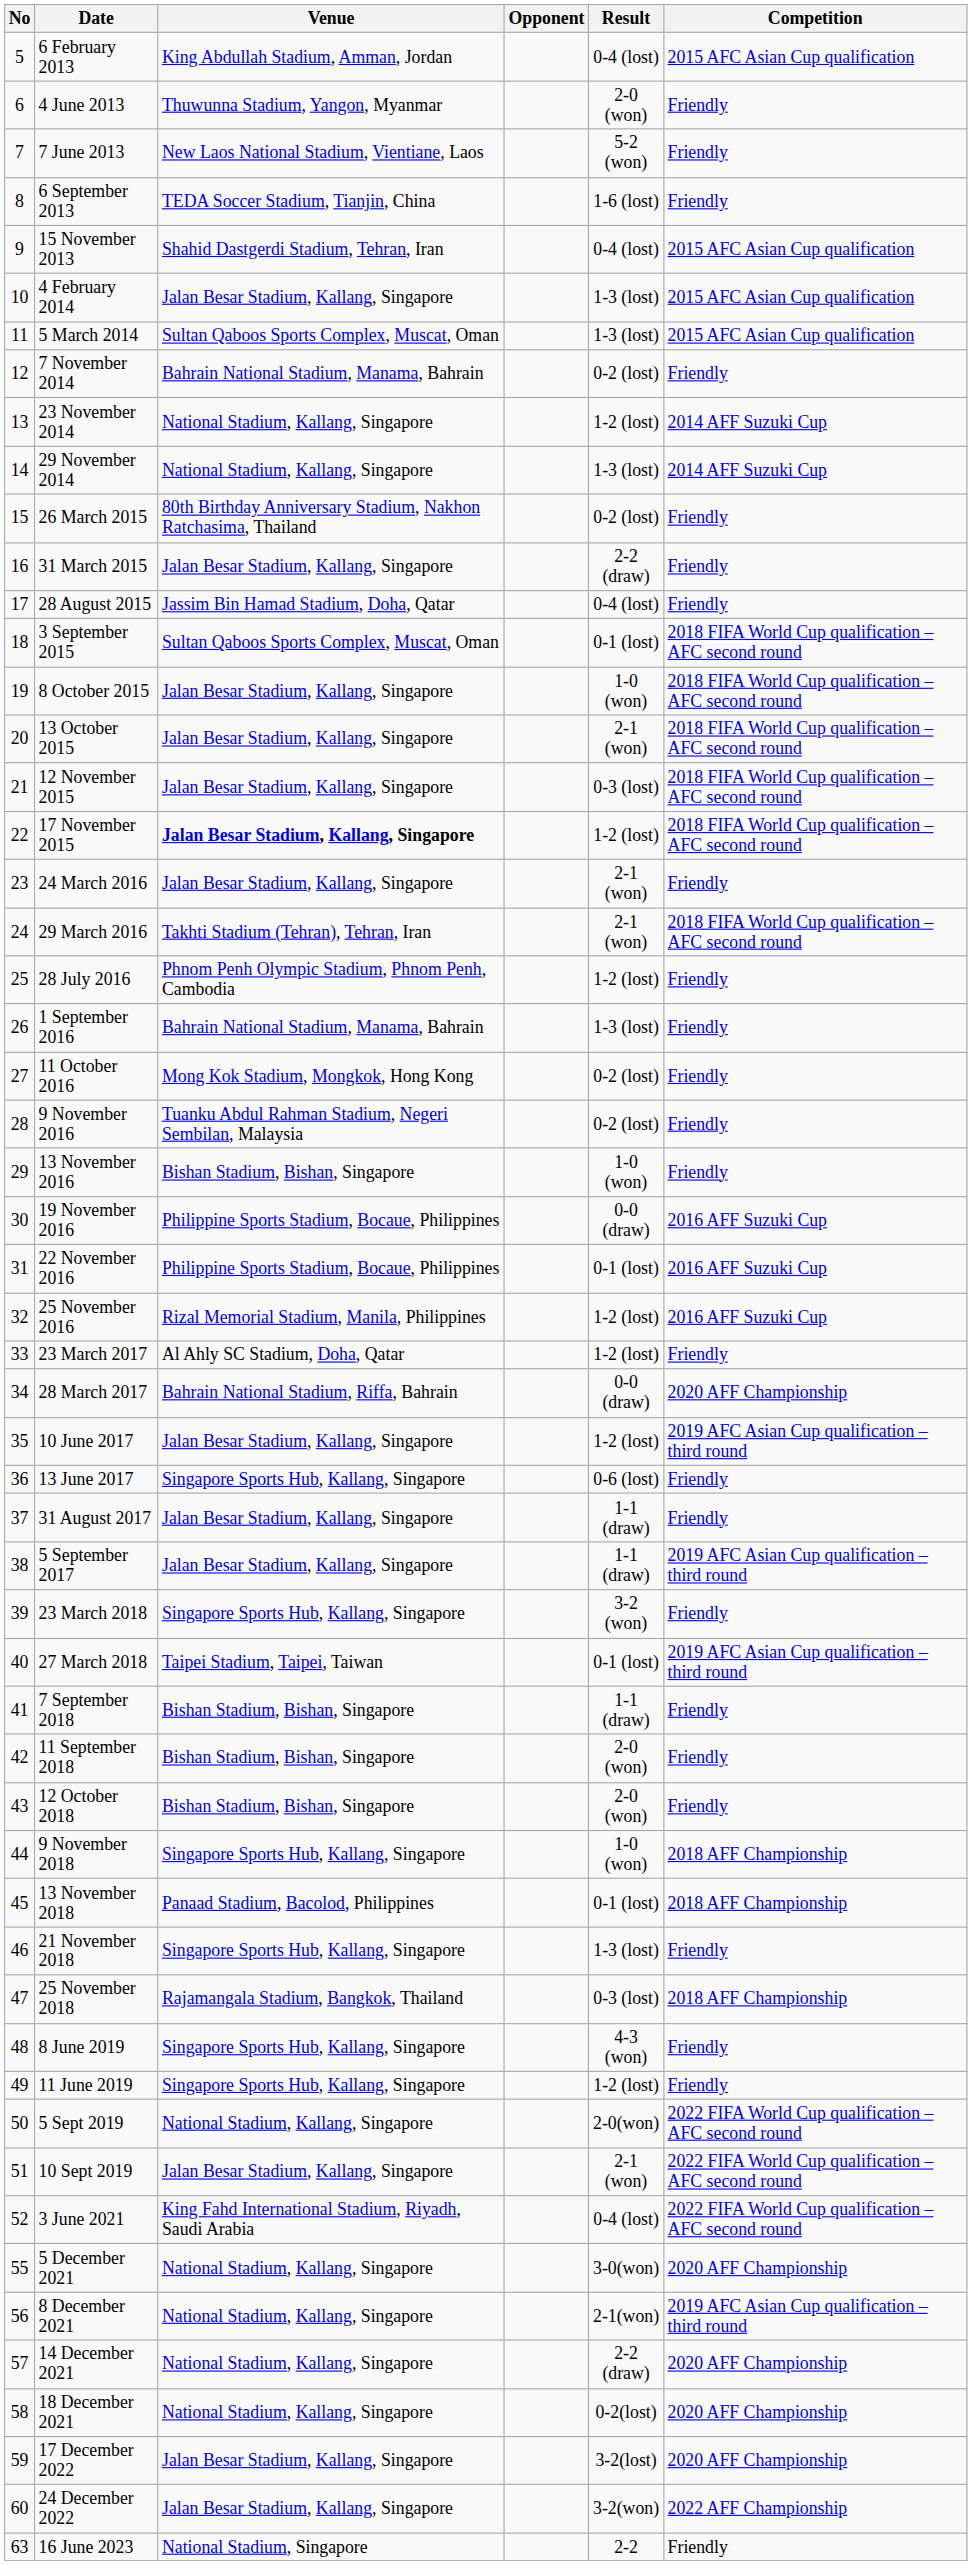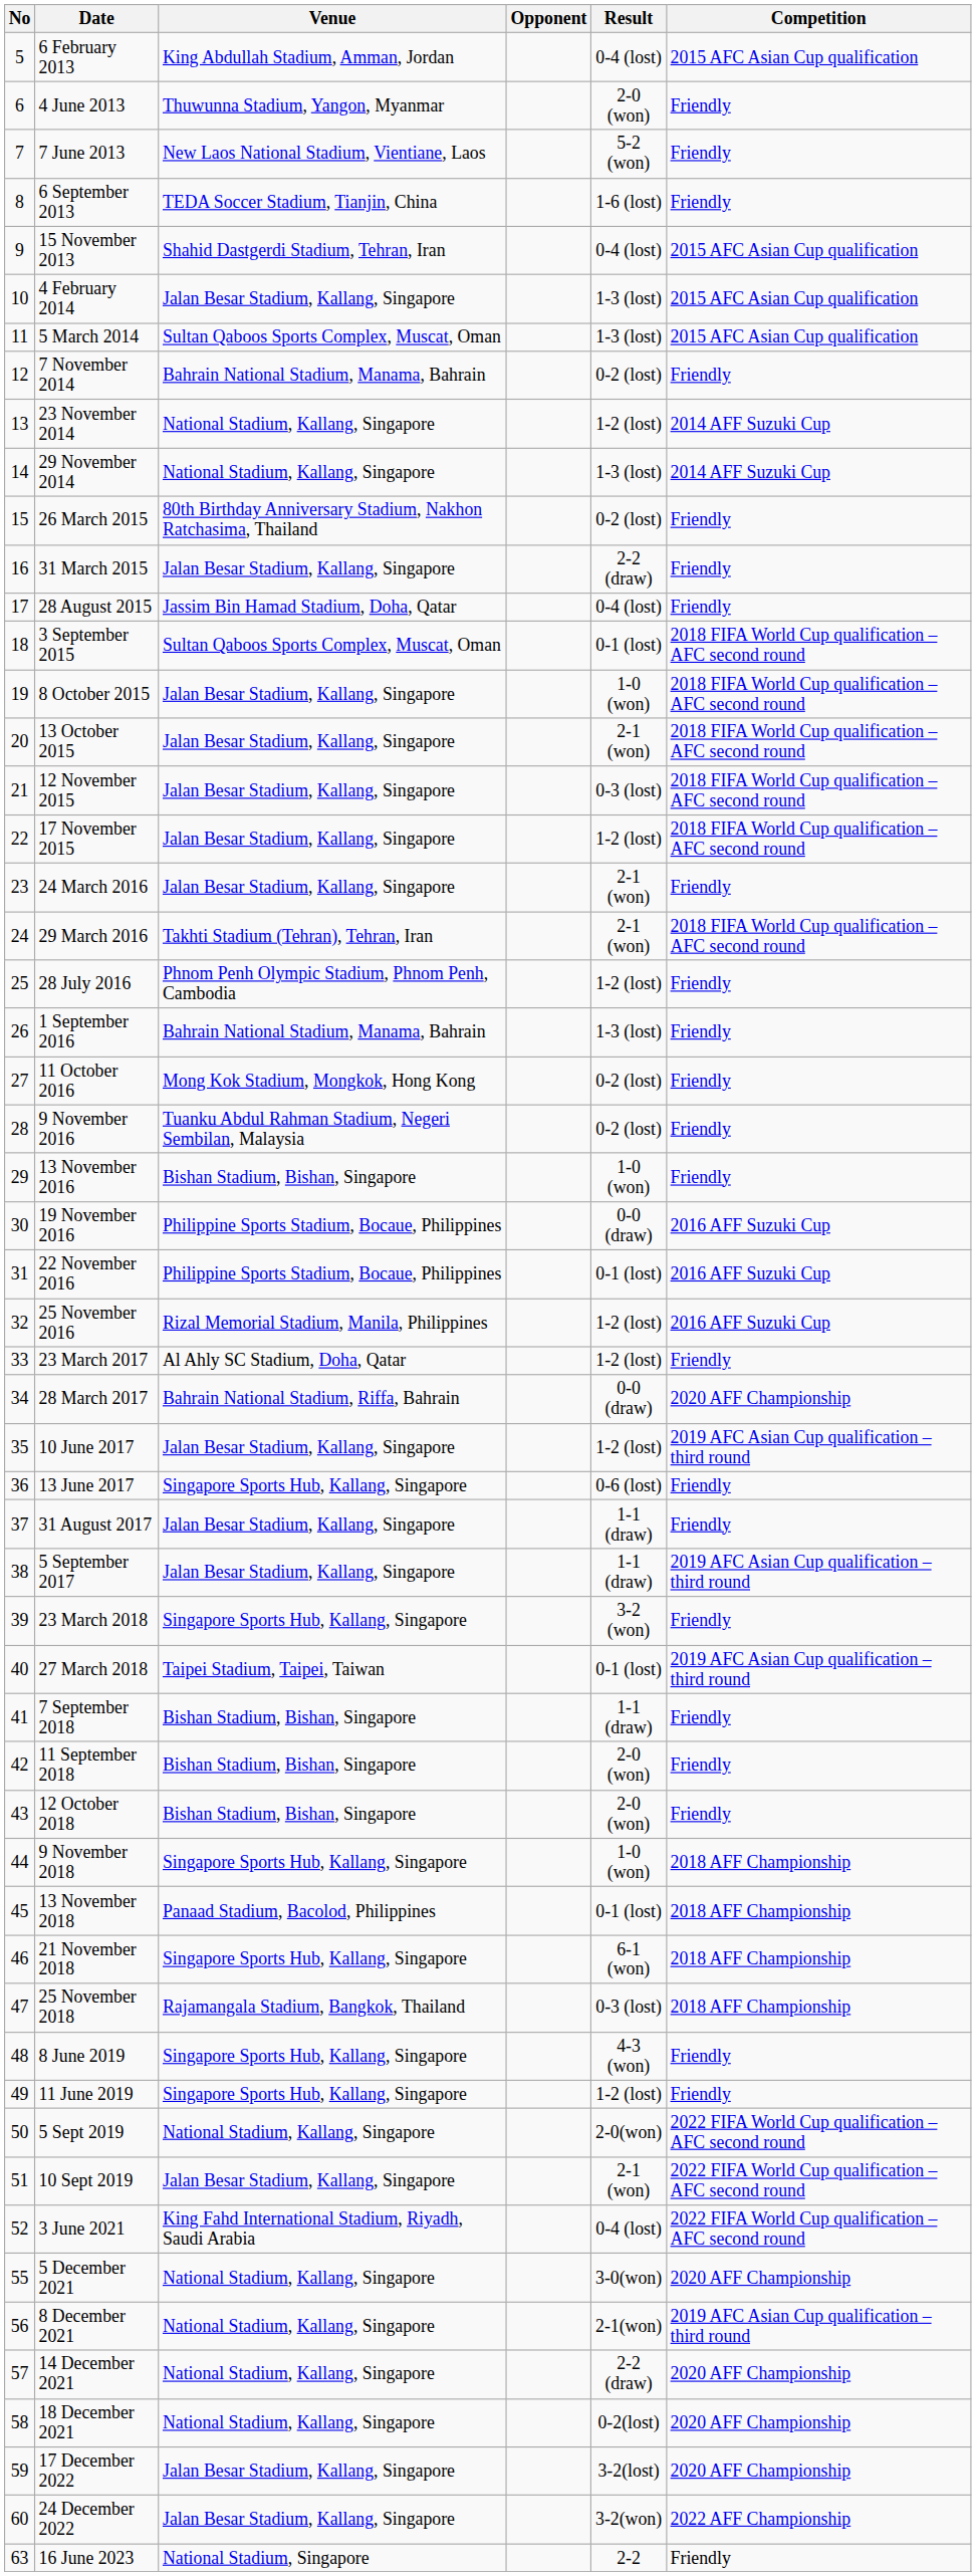 <table class="wikitable">
 <tr>
 <th>No</th>
 <th>Date</th>
 <th>Venue</th>
 <th>Opponent</th>
 <th>Result</th>
 <th>Competition</th>
 </tr>
 <tr>
 <td align=center>5</td>
 <td>6 February 2013</td>
 <td><a href='#'>King Abdullah Stadium</a>, <a href='#'>Amman</a>, Jordan</td>
 <td></td>
 <td align=center>0-4 (lost)</td>
 <td><a href='#'>2015 AFC Asian Cup qualification</a></td>
 </tr>
 <tr>
 <td align=center>6</td>
 <td>4 June 2013</td>
 <td><a href='#'>Thuwunna Stadium</a>, <a href='#'>Yangon</a>, Myanmar</td>
 <td></td>
 <td align=center>2-0 (won)</td>
 <td><a href='#'>Friendly</a></td>
 </tr>
 <tr>
 <td align=center>7</td>
 <td>7 June 2013</td>
 <td><a href='#'>New Laos National Stadium</a>, <a href='#'>Vientiane</a>, Laos</td>
 <td></td>
 <td align=center>5-2 (won)</td>
 <td><a href='#'>Friendly</a></td>
 </tr>
 <tr>
 <td align=center>8</td>
 <td>6 September 2013</td>
 <td><a href='#'>TEDA Soccer Stadium</a>, <a href='#'>Tianjin</a>, China</td>
 <td></td>
 <td align=center>1-6 (lost)</td>
 <td><a href='#'>Friendly</a></td>
 </tr>
 <tr>
 <td align=center>9</td>
 <td>15 November 2013</td>
 <td><a href='#'>Shahid Dastgerdi Stadium</a>, <a href='#'>Tehran</a>, Iran</td>
 <td></td>
 <td align=center>0-4 (lost)</td>
 <td><a href='#'>2015 AFC Asian Cup qualification</a></td>
 </tr>
 <tr>
 <td align=center>10</td>
 <td>4 February 2014</td>
 <td><a href='#'>Jalan Besar Stadium</a>, <a href='#'>Kallang</a>, Singapore</td>
 <td></td>
 <td align=center>1-3 (lost)</td>
 <td><a href='#'>2015 AFC Asian Cup qualification</a></td>
 </tr>
 <tr>
 <td align=center>11</td>
 <td>5 March 2014</td>
 <td><a href='#'>Sultan Qaboos Sports Complex</a>, <a href='#'>Muscat</a>, Oman</td>
 <td></td>
 <td align=center>1-3 (lost)</td>
 <td><a href='#'>2015 AFC Asian Cup qualification</a></td>
 </tr>
 <tr>
 <td align=center>12</td>
 <td>7 November 2014</td>
 <td><a href='#'>Bahrain National Stadium</a>, <a href='#'>Manama</a>, Bahrain</td>
 <td></td>
 <td align=center>0-2 (lost)</td>
 <td><a href='#'>Friendly</a></td>
 </tr>
 <tr>
 <td align=center>13</td>
 <td>23 November 2014</td>
 <td><a href='#'>National Stadium</a>, <a href='#'>Kallang</a>, Singapore</td>
 <td></td>
 <td align=center>1-2 (lost)</td>
 <td><a href='#'>2014 AFF Suzuki Cup</a></td>
 </tr>
 <tr>
 <td align=center>14</td>
 <td>29 November 2014</td>
 <td><a href='#'>National Stadium</a>, <a href='#'>Kallang</a>, Singapore</td>
 <td></td>
 <td align=center>1-3 (lost)</td>
 <td><a href='#'>2014 AFF Suzuki Cup</a></td>
 </tr>
 <tr>
 <td align=center>15</td>
 <td>26 March 2015</td>
 <td><a href='#'>80th Birthday Anniversary Stadium</a>, <a href='#'>Nakhon Ratchasima</a>, Thailand</td>
 <td></td>
 <td align=center>0-2 (lost)</td>
 <td><a href='#'>Friendly</a></td>
 </tr>
 <tr>
 <td align=center>16</td>
 <td>31 March 2015</td>
 <td><a href='#'>Jalan Besar Stadium</a>, <a href='#'>Kallang</a>, Singapore</td>
 <td></td>
 <td align=center>2-2 (draw)</td>
 <td><a href='#'>Friendly</a></td>
 </tr>
 <tr>
 <td align=center>17</td>
 <td>28 August 2015</td>
 <td><a href='#'>Jassim Bin Hamad Stadium</a>, <a href='#'>Doha</a>, Qatar</td>
 <td></td>
 <td align=center>0-4 (lost)</td>
 <td><a href='#'>Friendly</a></td>
 </tr>
 <tr>
 <td align=center>18</td>
 <td>3 September 2015</td>
 <td><a href='#'>Sultan Qaboos Sports Complex</a>, <a href='#'>Muscat</a>, Oman</td>
 <td></td>
 <td align=center>0-1 (lost)</td>
 <td><a href='#'>2018 FIFA World Cup qualification – AFC second round</a></td>
 </tr>
 <tr>
 <td align=center>19</td>
 <td>8 October 2015</td>
 <td><a href='#'>Jalan Besar Stadium</a>, <a href='#'>Kallang</a>, Singapore</td>
 <td></td>
 <td align=center>1-0 (won)</td>
 <td><a href='#'>2018 FIFA World Cup qualification – AFC second round</a></td>
 </tr>
 <tr>
 <td align=center>20</td>
 <td>13 October 2015</td>
 <td><a href='#'>Jalan Besar Stadium</a>, <a href='#'>Kallang</a>, Singapore</td>
 <td></td>
 <td align=center>2-1 (won)</td>
 <td><a href='#'>2018 FIFA World Cup qualification – AFC second round</a></td>
 </tr>
 <tr>
 <td align=center>21</td>
 <td>12 November 2015</td>
 <td><a href='#'>Jalan Besar Stadium</a>, <a href='#'>Kallang</a>, Singapore</td>
 <td></td>
 <td align=center>0-3 (lost)</td>
 <td><a href='#'>2018 FIFA World Cup qualification – AFC second round</a></td>
 </tr>
 <tr>
 <td align=center>22</td>
 <td>17 November 2015</td>
-<td><strong><a href='#'>Jalan Besar Stadium</a>, <a href='#'>Kallang</a>, Singapore</strong></td>
+<td><a href='#'>Jalan Besar Stadium</a>, <a href='#'>Kallang</a>, Singapore</td>
 <td></td>
 <td align=center>1-2 (lost)</td>
 <td><a href='#'>2018 FIFA World Cup qualification – AFC second round</a></td>
 </tr>
 <tr>
 <td align=center>23</td>
 <td>24 March 2016</td>
 <td><a href='#'>Jalan Besar Stadium</a>, <a href='#'>Kallang</a>, Singapore</td>
 <td></td>
 <td align=center>2-1 (won)</td>
 <td><a href='#'>Friendly</a></td>
 </tr>
 <tr>
 <td align=center>24</td>
 <td>29 March 2016</td>
 <td><a href='#'>Takhti Stadium (Tehran)</a>, <a href='#'>Tehran</a>, Iran</td>
 <td></td>
 <td align=center>2-1 (won)</td>
 <td><a href='#'>2018 FIFA World Cup qualification – AFC second round</a></td>
 </tr>
 <tr>
 <td align=center>25</td>
 <td>28 July 2016</td>
 <td><a href='#'>Phnom Penh Olympic Stadium</a>, <a href='#'>Phnom Penh</a>, Cambodia</td>
 <td></td>
 <td align=center>1-2 (lost)</td>
 <td><a href='#'>Friendly</a></td>
 </tr>
 <tr>
 <td align=center>26</td>
 <td>1 September 2016</td>
 <td><a href='#'>Bahrain National Stadium</a>, <a href='#'>Manama</a>, Bahrain</td>
 <td></td>
 <td align=center>1-3 (lost)</td>
 <td><a href='#'>Friendly</a></td>
 </tr>
 <tr>
 <td align=center>27</td>
 <td>11 October 2016</td>
 <td><a href='#'>Mong Kok Stadium</a>, <a href='#'>Mongkok</a>, Hong Kong</td>
 <td></td>
 <td align=center>0-2 (lost)</td>
 <td><a href='#'>Friendly</a></td>
 </tr>
 <tr>
 <td align=center>28</td>
 <td>9 November 2016</td>
 <td><a href='#'>Tuanku Abdul Rahman Stadium</a>, <a href='#'>Negeri Sembilan</a>, Malaysia</td>
 <td></td>
 <td align=center>0-2 (lost)</td>
 <td><a href='#'>Friendly</a></td>
 </tr>
 <tr>
 <td align=center>29</td>
 <td>13 November 2016</td>
 <td><a href='#'>Bishan Stadium</a>, <a href='#'>Bishan</a>, Singapore</td>
 <td></td>
 <td align=center>1-0 (won)</td>
 <td><a href='#'>Friendly</a></td>
 </tr>
 <tr>
 <td align=center>30</td>
 <td>19 November 2016</td>
 <td><a href='#'>Philippine Sports Stadium</a>, <a href='#'>Bocaue</a>, Philippines</td>
 <td></td>
 <td align=center>0-0 (draw)</td>
 <td><a href='#'>2016 AFF Suzuki Cup</a></td>
 </tr>
 <tr>
 <td align=center>31</td>
 <td>22 November 2016</td>
 <td><a href='#'>Philippine Sports Stadium</a>, <a href='#'>Bocaue</a>, Philippines</td>
 <td></td>
 <td align=center>0-1 (lost)</td>
 <td><a href='#'>2016 AFF Suzuki Cup</a></td>
 </tr>
 <tr>
 <td align=center>32</td>
 <td>25 November 2016</td>
 <td><a href='#'>Rizal Memorial Stadium</a>, <a href='#'>Manila</a>, Philippines</td>
 <td></td>
 <td align=center>1-2 (lost)</td>
 <td><a href='#'>2016 AFF Suzuki Cup</a></td>
 </tr>
 <tr>
 <td align=center>33</td>
 <td>23 March 2017</td>
 <td>Al Ahly SC Stadium, <a href='#'>Doha</a>, Qatar</td>
 <td></td>
 <td align=center>1-2 (lost)</td>
 <td><a href='#'>Friendly</a></td>
 </tr>
 <tr>
 <td align=center>34</td>
 <td>28 March 2017</td>
 <td><a href='#'>Bahrain National Stadium</a>, <a href='#'>Riffa</a>, Bahrain</td>
 <td></td>
 <td align=center>0-0 (draw)</td>
 <td><a href='#'>2020 AFF Championship</a></td>
 </tr>
 <tr>
 <td align=center>35</td>
 <td>10 June 2017</td>
 <td><a href='#'>Jalan Besar Stadium</a>, <a href='#'>Kallang</a>, Singapore</td>
 <td></td>
 <td align=center>1-2 (lost)</td>
 <td><a href='#'>2019 AFC Asian Cup qualification – third round</a></td>
 </tr>
 <tr>
 <td align=center>36</td>
 <td>13 June 2017</td>
 <td><a href='#'>Singapore Sports Hub</a>, <a href='#'>Kallang</a>, Singapore</td>
 <td></td>
 <td align=center>0-6 (lost)</td>
 <td><a href='#'>Friendly</a></td>
 </tr>
 <tr>
 <td align=center>37</td>
 <td>31 August 2017</td>
 <td><a href='#'>Jalan Besar Stadium</a>, <a href='#'>Kallang</a>, Singapore</td>
 <td></td>
 <td align=center>1-1 (draw)</td>
 <td><a href='#'>Friendly</a></td>
 </tr>
 <tr>
 <td align=center>38</td>
 <td>5 September 2017</td>
 <td><a href='#'>Jalan Besar Stadium</a>, <a href='#'>Kallang</a>, Singapore</td>
 <td></td>
 <td align=center>1-1 (draw)</td>
 <td><a href='#'>2019 AFC Asian Cup qualification – third round</a></td>
 </tr>
 <tr>
 <td align=center>39</td>
 <td>23 March 2018</td>
 <td><a href='#'>Singapore Sports Hub</a>, <a href='#'>Kallang</a>, Singapore</td>
 <td></td>
 <td align=center>3-2 (won)</td>
 <td><a href='#'>Friendly</a></td>
 </tr>
 <tr>
 <td align=center>40</td>
 <td>27 March 2018</td>
 <td><a href='#'>Taipei Stadium</a>, <a href='#'>Taipei</a>, Taiwan</td>
 <td></td>
 <td align=center>0-1 (lost)</td>
 <td><a href='#'>2019 AFC Asian Cup qualification – third round</a></td>
 </tr>
 <tr>
 <td align=center>41</td>
 <td>7 September 2018</td>
 <td><a href='#'>Bishan Stadium</a>, <a href='#'>Bishan</a>, Singapore</td>
 <td></td>
 <td align=center>1-1 (draw)</td>
 <td><a href='#'>Friendly</a></td>
 </tr>
 <tr>
 <td align=center>42</td>
 <td>11 September 2018</td>
 <td><a href='#'>Bishan Stadium</a>, <a href='#'>Bishan</a>, Singapore</td>
 <td></td>
 <td align=center>2-0 (won)</td>
 <td><a href='#'>Friendly</a></td>
 </tr>
 <tr>
 <td align=center>43</td>
 <td>12 October 2018</td>
 <td><a href='#'>Bishan Stadium</a>, <a href='#'>Bishan</a>, Singapore</td>
 <td></td>
 <td align=center>2-0 (won)</td>
 <td><a href='#'>Friendly</a></td>
 </tr>
 <tr>
 <td align=center>44</td>
 <td>9 November 2018</td>
 <td><a href='#'>Singapore Sports Hub</a>, <a href='#'>Kallang</a>, Singapore</td>
 <td></td>
 <td align=center>1-0 (won)</td>
 <td><a href='#'>2018 AFF Championship</a></td>
 </tr>
 <tr>
 <td align=center>45</td>
 <td>13 November 2018</td>
 <td><a href='#'>Panaad Stadium</a>, <a href='#'>Bacolod</a>, Philippines</td>
 <td></td>
 <td align=center>0-1 (lost)</td>
 <td><a href='#'>2018 AFF Championship</a></td>
 </tr>
 <tr>
 <td align=center>46</td>
 <td>21 November 2018</td>
 <td><a href='#'>Singapore Sports Hub</a>, <a href='#'>Kallang</a>, Singapore</td>
 <td></td>
-<td align=center>1-3 (lost)</td>
-<td><a href='#'>Friendly</a></td>
+<td align=center>6-1 (won)</td>
+<td><a href='#'>2018 AFF Championship</a></td>
 </tr>
 <tr>
 <td align=center>47</td>
 <td>25 November 2018</td>
 <td><a href='#'>Rajamangala Stadium</a>, <a href='#'>Bangkok</a>, Thailand</td>
 <td></td>
 <td align=center>0-3 (lost)</td>
 <td><a href='#'>2018 AFF Championship</a></td>
 </tr>
 <tr>
 <td align=center>48</td>
 <td>8 June 2019</td>
 <td><a href='#'>Singapore Sports Hub</a>, <a href='#'>Kallang</a>, Singapore</td>
 <td></td>
 <td align=center>4-3 (won)</td>
 <td><a href='#'>Friendly</a></td>
 </tr>
 <tr>
 <td align=center>49</td>
 <td>11 June 2019</td>
 <td><a href='#'>Singapore Sports Hub</a>, <a href='#'>Kallang</a>, Singapore</td>
 <td></td>
 <td align=center>1-2 (lost)</td>
 <td><a href='#'>Friendly</a></td>
 </tr>
 <tr>
 <td align=center>50</td>
 <td>5 Sept 2019</td>
 <td><a href='#'>National Stadium</a>, <a href='#'>Kallang</a>, Singapore</td>
 <td></td>
 <td align=center>2-0(won)</td>
 <td><a href='#'>2022 FIFA World Cup qualification – AFC second round</a></td>
 </tr>
 <tr>
 <td align=center>51</td>
 <td>10 Sept 2019</td>
 <td><a href='#'>Jalan Besar Stadium</a>, <a href='#'>Kallang</a>, Singapore</td>
 <td></td>
 <td align=center>2-1 (won)</td>
 <td><a href='#'>2022 FIFA World Cup qualification – AFC second round</a></td>
 </tr>
 <tr>
 <td align=center>52</td>
 <td>3 June 2021</td>
 <td><a href='#'>King Fahd International Stadium</a>, <a href='#'>Riyadh</a>, Saudi Arabia</td>
 <td></td>
 <td align=center>0-4 (lost)</td>
 <td><a href='#'>2022 FIFA World Cup qualification – AFC second round</a></td>
 </tr>
 <tr>
 <td align=center>55</td>
 <td>5 December 2021</td>
 <td><a href='#'>National Stadium</a>, <a href='#'>Kallang</a>, Singapore</td>
 <td></td>
 <td align=center>3-0(won)</td>
 <td><a href='#'>2020 AFF Championship</a></td>
 </tr>
 <tr>
 <td align=center>56</td>
 <td>8 December 2021</td>
 <td><a href='#'>National Stadium</a>, <a href='#'>Kallang</a>, Singapore</td>
 <td></td>
 <td align=center>2-1(won)</td>
 <td><a href='#'>2019 AFC Asian Cup qualification – third round</a></td>
 </tr>
 <tr>
 <td align=center>57</td>
 <td>14 December 2021</td>
 <td><a href='#'>National Stadium</a>, <a href='#'>Kallang</a>, Singapore</td>
 <td></td>
 <td align=center>2-2 (draw)</td>
 <td><a href='#'>2020 AFF Championship</a></td>
 </tr>
 <tr>
 <td align=center>58</td>
 <td>18 December 2021</td>
 <td><a href='#'>National Stadium</a>, <a href='#'>Kallang</a>, Singapore</td>
 <td></td>
 <td align=center>0-2(lost)</td>
 <td><a href='#'>2020 AFF Championship</a></td>
 </tr>
 <tr>
 <td align=center>59</td>
 <td>17 December 2022</td>
 <td><a href='#'>Jalan Besar Stadium</a>, <a href='#'>Kallang</a>, Singapore</td>
 <td></td>
 <td align=center>3-2(lost)</td>
 <td><a href='#'>2020 AFF Championship</a></td>
 </tr>
 <tr>
 <td align=center>60</td>
 <td>24 December 2022</td>
 <td><a href='#'>Jalan Besar Stadium</a>, <a href='#'>Kallang</a>, Singapore</td>
 <td></td>
 <td align=center>3-2(won)</td>
 <td><a href='#'>2022 AFF Championship</a></td>
 </tr>
 <tr>
 <td align=center>63</td>
 <td>16 June 2023</td>
 <td><a href='#'>National Stadium</a>, Singapore</td>
 <td></td>
 <td align=center>2-2</td>
 <td>Friendly</td>
 </tr>
 <tr>
 </tr>
 </table>
